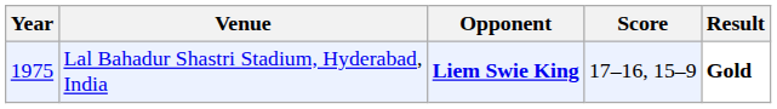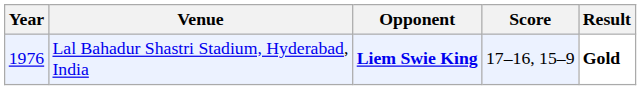 <table class="sortable wikitable" style="font-size: 90%;">
 <tr>
 <th>Year</th>
 <th>Venue</th>
 <th>Opponent</th>
 <th>Score</th>
 <th>Result</th>
 </tr>
 <tr style="background:#ECF2FF">
-<td align="center"><a href='#'>1975</a></td>
+<td align="center"><a href='#'>1976</a></td>
 <td align="left"><a href='#'>Lal Bahadur Shastri Stadium, Hyderabad</a>, <br><a href='#'>India</a></td>
 <td align="left"><strong> <a href='#'>Liem Swie King </a></strong></td>
 <td align="left">17–16, 15–9</td>
 <td style="text-align:left; background:white"> <strong>Gold</strong></td>
 </tr>
 </table>
